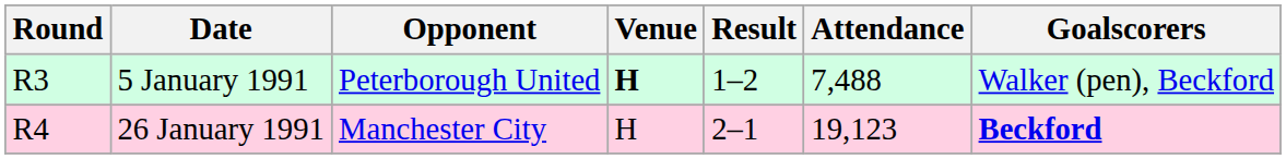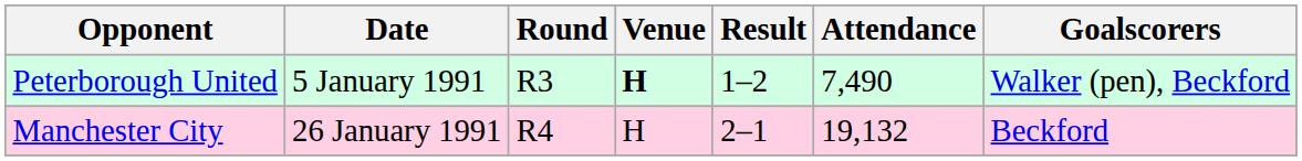 <table class="wikitable">
 <tr>
+<th>Opponent</th>
+<th>Date</th>
 <th>Round</th>
-<th>Date</th>
-<th>Opponent</th>
 <th>Venue</th>
 <th>Result</th>
 <th>Attendance</th>
 <th>Goalscorers</th>
 </tr>
 <tr style="background-color: #d0ffe3;">
+<td><a href='#'>Peterborough United</a></td>
+<td>5 January 1991</td>
 <td>R3</td>
-<td>5 January 1991</td>
-<td><a href='#'>Peterborough United</a></td>
 <td><strong>H</strong></td>
 <td>1–2</td>
-<td>7,488</td>
+<td>7,490</td>
 <td><a href='#'>Walker</a> (pen), <a href='#'>Beckford</a></td>
 </tr>
 <tr style="background-color: #ffd0e3;">
+<td><a href='#'>Manchester City</a></td>
+<td>26 January 1991</td>
 <td>R4</td>
-<td>26 January 1991</td>
-<td><a href='#'>Manchester City</a></td>
 <td>H</td>
 <td>2–1</td>
-<td>19,123</td>
-<td><strong><a href='#'>Beckford</a></strong></td>
+<td>19,132</td>
+<td><a href='#'>Beckford</a></td>
 </tr>
 </table>
